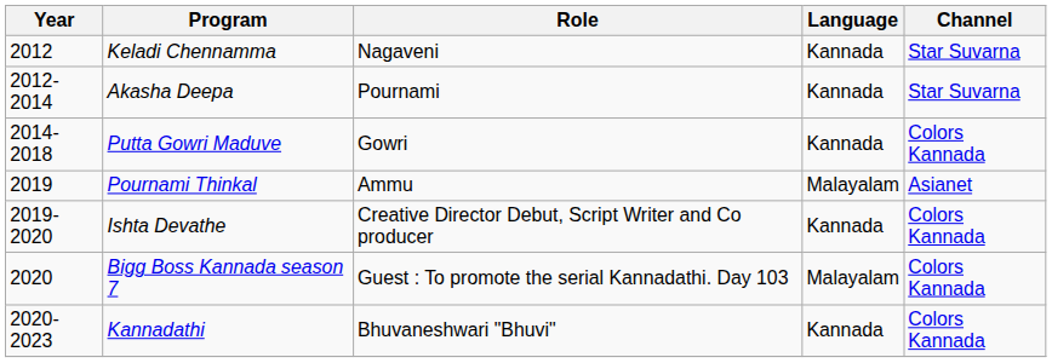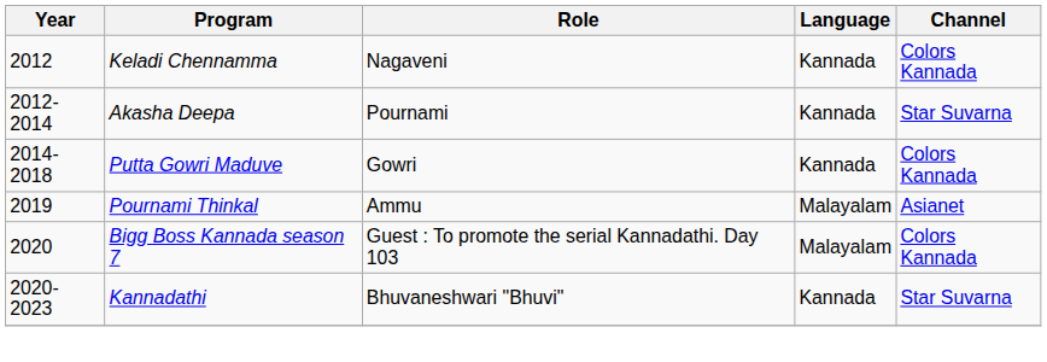 <table class="wikitable sortable">
 <tr>
 <th>Year</th>
 <th>Program</th>
 <th>Role</th>
 <th>Language</th>
 <th>Channel</th>
 </tr>
 <tr>
 <td>2012</td>
 <td><em>Keladi Chennamma</em></td>
 <td>Nagaveni</td>
 <td>Kannada</td>
-<td><a href='#'>Star Suvarna</a></td>
+<td><a href='#'>Colors Kannada</a></td>
 </tr>
 <tr>
 <td>2012-2014</td>
 <td><em>Akasha Deepa</em></td>
 <td>Pournami</td>
 <td>Kannada</td>
 <td><a href='#'>Star Suvarna</a></td>
 </tr>
 <tr>
 <td>2014-2018</td>
 <td><em><a href='#'>Putta Gowri Maduve</a></em></td>
 <td>Gowri</td>
 <td>Kannada</td>
 <td><a href='#'>Colors Kannada</a></td>
 </tr>
 <tr>
 <td>2019</td>
 <td><em><a href='#'>Pournami Thinkal</a></em></td>
 <td>Ammu</td>
 <td>Malayalam</td>
 <td><a href='#'>Asianet</a></td>
 </tr>
 <tr>
-<td>2019-2020</td>
-<td><em>Ishta Devathe</em></td>
-<td>Creative Director Debut, Script Writer and Co producer</td>
-<td>Kannada</td>
-<td><a href='#'>Colors Kannada</a></td>
-</tr>
-<tr>
 <td>2020</td>
 <td><em><a href='#'>Bigg Boss Kannada season 7 </a></em></td>
 <td>Guest : To promote the serial Kannadathi. Day 103</td>
 <td>Malayalam</td>
 <td><a href='#'>Colors Kannada </a></td>
 </tr>
 <tr>
 <td>2020-2023</td>
 <td><a href='#'><em>Kannadathi</em></a></td>
 <td>Bhuvaneshwari "Bhuvi"</td>
 <td>Kannada</td>
-<td><a href='#'>Colors Kannada</a></td>
+<td><a href='#'>Star Suvarna</a></td>
 </tr>
 <tr>
 </tr>
 </table>
